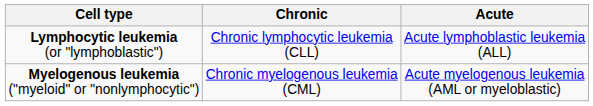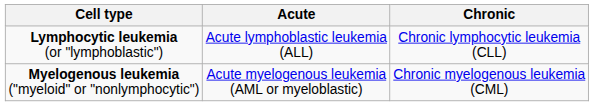 <table class="wikitable" style="margin-left:15px; text-align:center">
 <tr>
 <th>Cell type</th>
+<th>Acute</th>
 <th>Chronic</th>
-<th>Acute</th>
 </tr>
 <tr>
 <td><strong>Lymphocytic leukemia</strong><br>(or "lymphoblastic")</td>
+<td><a href='#'>Acute lymphoblastic leukemia</a><br> (ALL)</td>
 <td><a href='#'>Chronic lymphocytic leukemia</a><br> (CLL)</td>
-<td><a href='#'>Acute lymphoblastic leukemia</a><br> (ALL)</td>
 </tr>
 <tr>
 <td><strong>Myelogenous leukemia</strong><br>("myeloid" or "nonlymphocytic")</td>
+<td><a href='#'>Acute myelogenous leukemia</a> <br>(AML or myeloblastic)</td>
 <td><a href='#'>Chronic myelogenous leukemia</a><br> (CML)</td>
-<td><a href='#'>Acute myelogenous leukemia</a> <br>(AML or myeloblastic)</td>
 </tr>
 </table>
